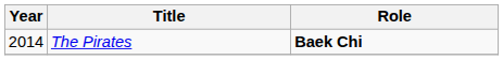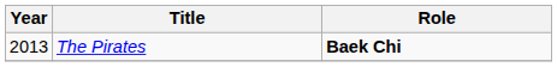 <table class="wikitable" style="width:500px">
 <tr>
 <th width=10>Year</th>
 <th>Title</th>
 <th>Role</th>
 </tr>
 <tr>
-<td>2014</td>
+<td>2013</td>
 <td><em><a href='#'>The Pirates</a></em></td>
 <td><strong>Baek Chi</strong></td>
 </tr>
 <tr>
 </tr>
 </table>
